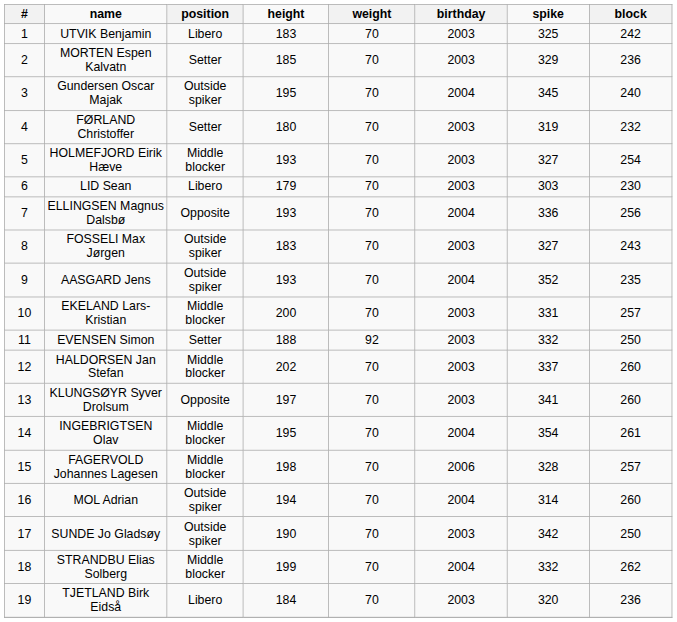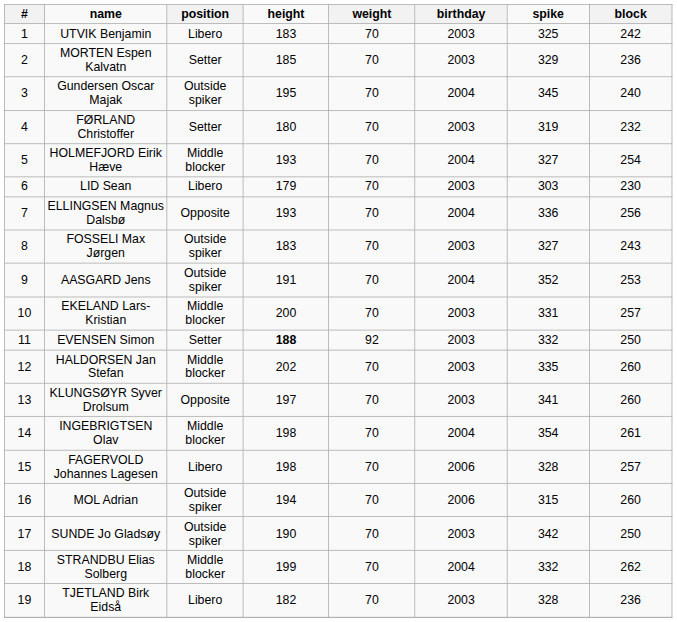 <table Class="wikitable sortable" style="text-align:center;">
 <tr>
 <th Style="width:5em">#</th>
 <td style="width:12em"><strong>name</strong></td>
 <th Style="width:8em"><strong>position</strong></th>
 <td style="width:11em"><strong>height</strong></td>
 <th Style="width:11em"><strong>weight</strong></th>
 <th Style="width:11em"><strong>birthday</strong></th>
 <td style="width:11em"><strong>spike</strong></td>
 <th Style="width:11em"><strong>block</strong></th>
 </tr>
 <tr>
 <td>1</td>
 <td>UTVIK Benjamin</td>
 <td>Libero</td>
 <td>183</td>
 <td>70</td>
 <td>2003</td>
 <td>325</td>
 <td>242</td>
 </tr>
 <tr>
 <td>2</td>
 <td>MORTEN Espen Kalvatn</td>
 <td>Setter</td>
 <td>185</td>
 <td>70</td>
 <td>2003</td>
 <td>329</td>
 <td>236</td>
 </tr>
 <tr>
 <td>3</td>
 <td>Gundersen Oscar Majak</td>
 <td>Outside spiker</td>
 <td>195</td>
 <td>70</td>
 <td>2004</td>
 <td>345</td>
 <td>240</td>
 </tr>
 <tr>
 <td>4</td>
 <td>FØRLAND Christoffer</td>
 <td>Setter</td>
 <td>180</td>
 <td>70</td>
 <td>2003</td>
 <td>319</td>
 <td>232</td>
 </tr>
 <tr>
 <td>5</td>
 <td>HOLMEFJORD Eirik Hæve</td>
 <td>Middle blocker</td>
 <td>193</td>
 <td>70</td>
-<td>2003</td>
+<td>2004</td>
 <td>327</td>
 <td>254</td>
 </tr>
 <tr>
 <td>6</td>
 <td>LID Sean</td>
 <td>Libero</td>
 <td>179</td>
 <td>70</td>
 <td>2003</td>
 <td>303</td>
 <td>230</td>
 </tr>
 <tr>
 <td>7</td>
 <td>ELLINGSEN Magnus Dalsbø</td>
 <td>Opposite</td>
 <td>193</td>
 <td>70</td>
 <td>2004</td>
 <td>336</td>
 <td>256</td>
 </tr>
 <tr>
 <td>8</td>
 <td>FOSSELI Max Jørgen</td>
 <td>Outside spiker</td>
 <td>183</td>
 <td>70</td>
 <td>2003</td>
 <td>327</td>
 <td>243</td>
 </tr>
 <tr>
 <td>9</td>
 <td>AASGARD Jens</td>
 <td>Outside spiker</td>
-<td>193</td>
+<td>191</td>
 <td>70</td>
 <td>2004</td>
 <td>352</td>
-<td>235</td>
+<td>253</td>
 </tr>
 <tr>
 <td>10</td>
 <td>EKELAND Lars-Kristian</td>
 <td>Middle blocker</td>
 <td>200</td>
 <td>70</td>
 <td>2003</td>
 <td>331</td>
 <td>257</td>
 </tr>
 <tr>
 <td>11</td>
 <td>EVENSEN Simon</td>
 <td>Setter</td>
-<td>188</td>
+<td><strong>188</strong></td>
 <td>92</td>
 <td>2003</td>
 <td>332</td>
 <td>250</td>
 </tr>
 <tr>
 <td>12</td>
 <td>HALDORSEN Jan Stefan</td>
 <td>Middle blocker</td>
 <td>202</td>
 <td>70</td>
 <td>2003</td>
-<td>337</td>
+<td>335</td>
 <td>260</td>
 </tr>
 <tr>
 <td>13</td>
 <td>KLUNGSØYR Syver Drolsum</td>
 <td>Opposite</td>
 <td>197</td>
 <td>70</td>
 <td>2003</td>
 <td>341</td>
 <td>260</td>
 </tr>
 <tr>
 <td>14</td>
 <td>INGEBRIGTSEN Olav</td>
 <td>Middle blocker</td>
-<td>195</td>
+<td>198</td>
 <td>70</td>
 <td>2004</td>
 <td>354</td>
 <td>261</td>
 </tr>
 <tr>
 <td>15</td>
 <td>FAGERVOLD Johannes Lagesen</td>
-<td>Middle blocker</td>
+<td>Libero</td>
 <td>198</td>
 <td>70</td>
 <td>2006</td>
 <td>328</td>
 <td>257</td>
 </tr>
 <tr>
 <td>16</td>
 <td>MOL Adrian</td>
 <td>Outside spiker</td>
 <td>194</td>
 <td>70</td>
-<td>2004</td>
-<td>314</td>
+<td>2006</td>
+<td>315</td>
 <td>260</td>
 </tr>
 <tr>
 <td>17</td>
 <td>SUNDE Jo Gladsøy</td>
 <td>Outside spiker</td>
 <td>190</td>
 <td>70</td>
 <td>2003</td>
 <td>342</td>
 <td>250</td>
 </tr>
 <tr>
 <td>18</td>
 <td>STRANDBU Elias Solberg</td>
 <td>Middle blocker</td>
 <td>199</td>
 <td>70</td>
 <td>2004</td>
 <td>332</td>
 <td>262</td>
 </tr>
 <tr>
 <td>19</td>
 <td>TJETLAND Birk Eidså</td>
 <td>Libero</td>
-<td>184</td>
+<td>182</td>
 <td>70</td>
 <td>2003</td>
-<td>320</td>
+<td>328</td>
 <td>236</td>
 </tr>
 <tr>
 </tr>
 </table>
